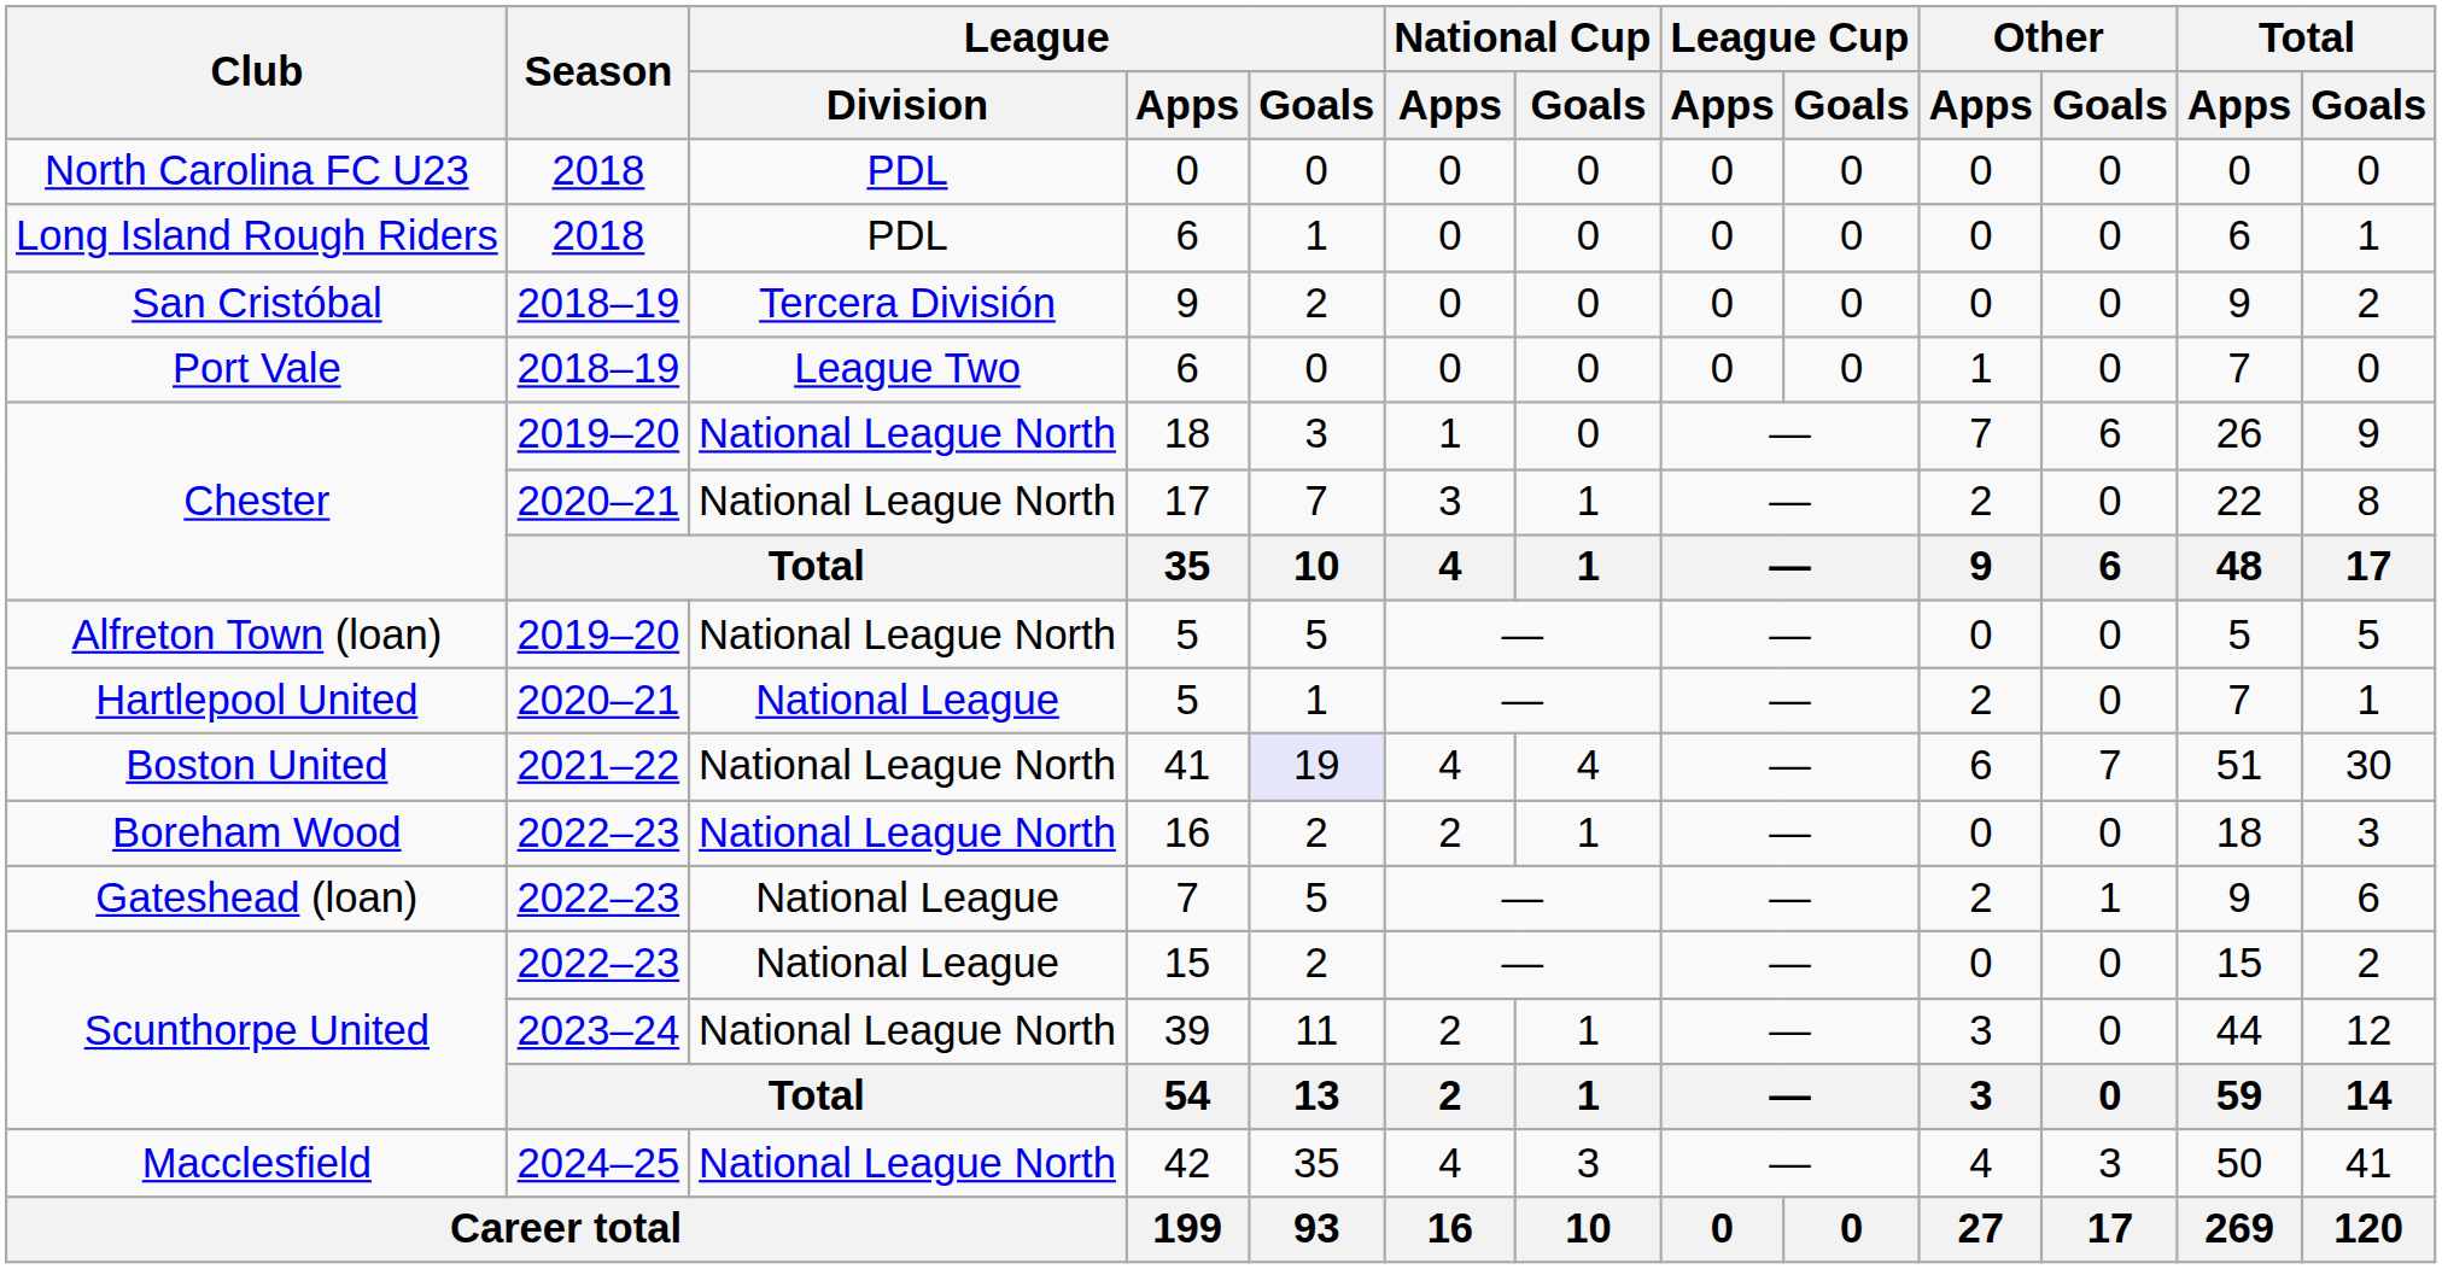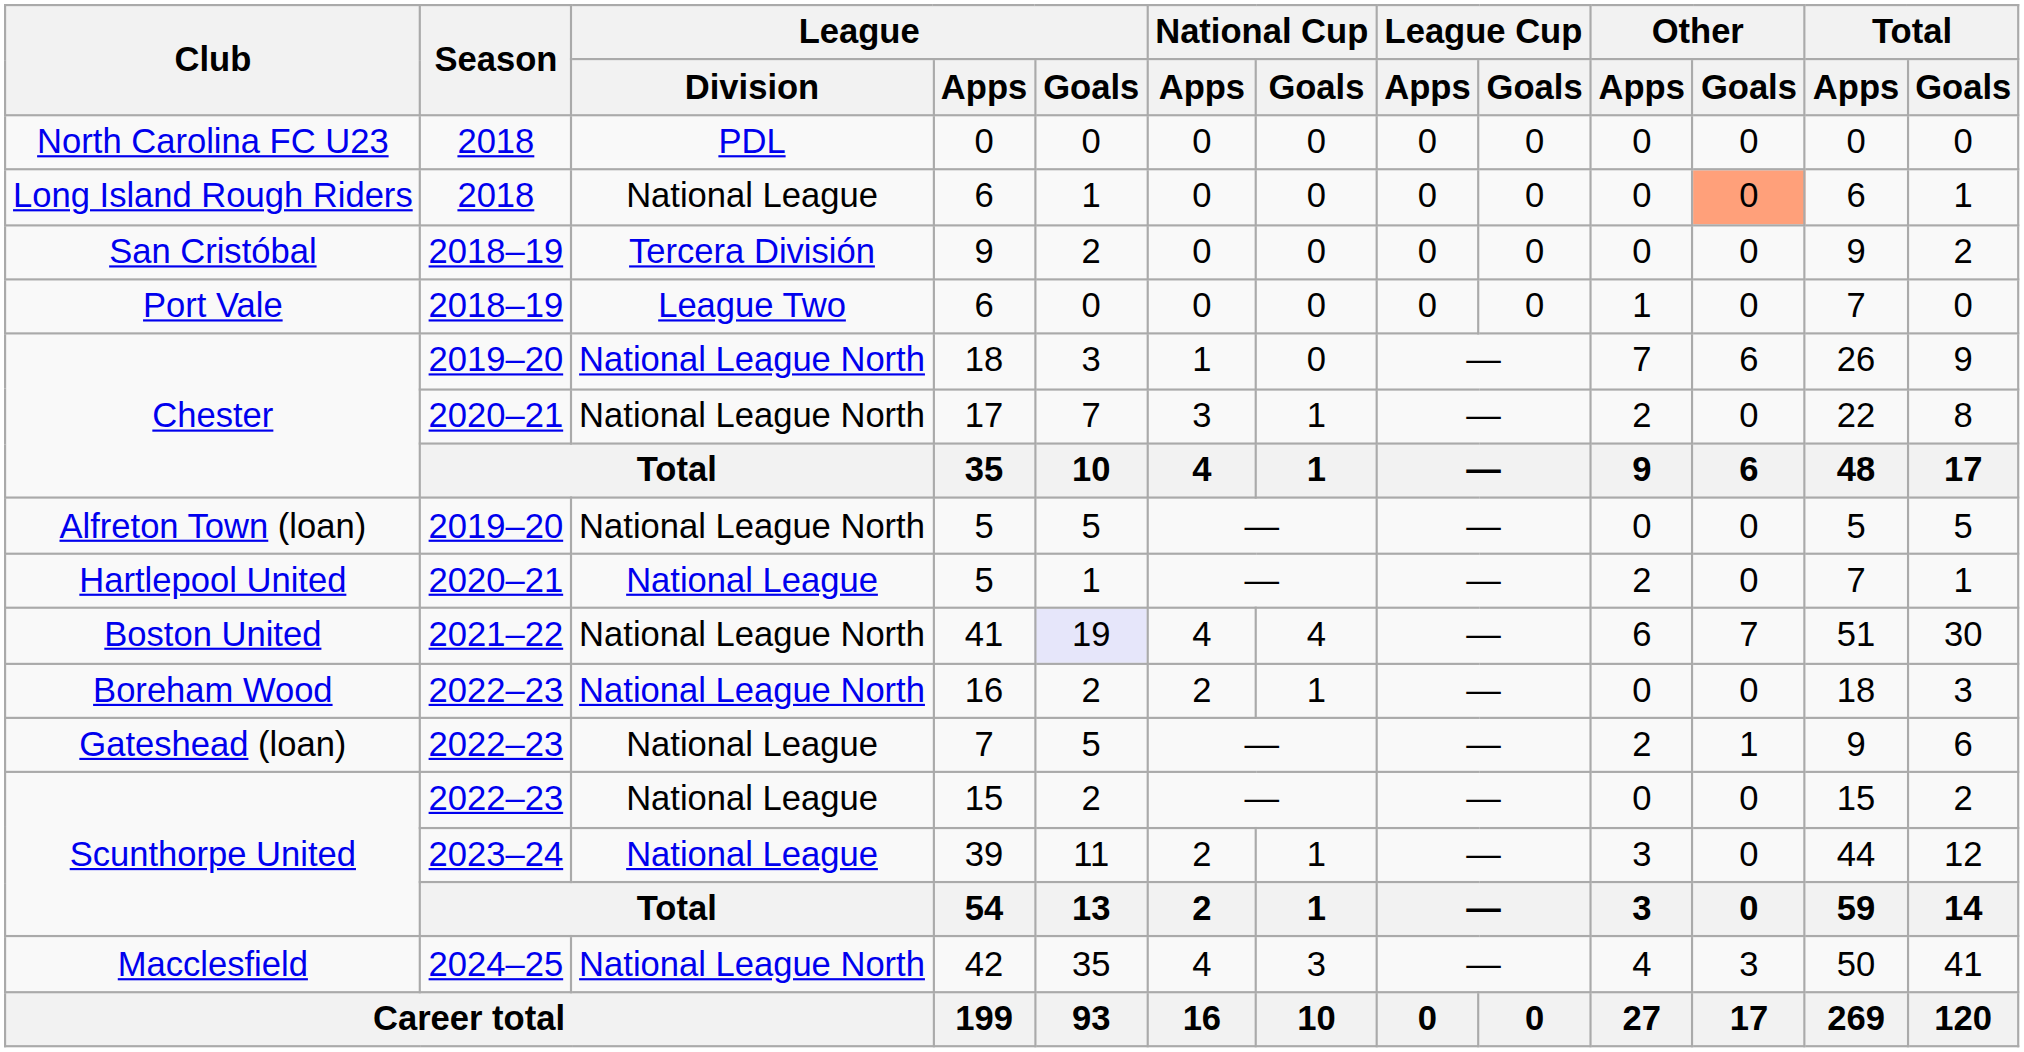 <table class="wikitable" style="text-align:center">
 <tr>
 <th rowspan="2">Club</th>
 <th rowspan="2">Season</th>
 <th colspan="3">League</th>
 <th colspan="2">National Cup</th>
 <th colspan="2">League Cup</th>
 <th colspan="2">Other</th>
 <th colspan="2">Total</th>
 </tr>
 <tr>
 <th>Division</th>
 <th>Apps</th>
 <th>Goals</th>
 <th>Apps</th>
 <th>Goals</th>
 <th>Apps</th>
 <th>Goals</th>
 <th>Apps</th>
 <th>Goals</th>
 <th>Apps</th>
 <th>Goals</th>
 </tr>
 <tr>
 <td><a href='#'>North Carolina FC U23</a></td>
 <td><a href='#'>2018</a></td>
 <td><a href='#'>PDL</a></td>
 <td>0</td>
 <td>0</td>
 <td>0</td>
 <td>0</td>
 <td>0</td>
 <td>0</td>
 <td>0</td>
 <td>0</td>
 <td>0</td>
 <td>0</td>
 </tr>
 <tr>
 <td><a href='#'>Long Island Rough Riders</a></td>
 <td><a href='#'>2018</a></td>
-<td>PDL</td>
+<td>National League</td>
 <td>6</td>
 <td>1</td>
 <td>0</td>
 <td>0</td>
 <td>0</td>
 <td>0</td>
 <td>0</td>
-<td>0</td>
+<td style="background: lightsalmon;">0</td>
 <td>6</td>
 <td>1</td>
 </tr>
 <tr>
 <td><a href='#'>San Cristóbal</a></td>
 <td><a href='#'>2018–19</a></td>
 <td><a href='#'>Tercera División</a></td>
 <td>9</td>
 <td>2</td>
 <td>0</td>
 <td>0</td>
 <td>0</td>
 <td>0</td>
 <td>0</td>
 <td>0</td>
 <td>9</td>
 <td>2</td>
 </tr>
 <tr>
 <td><a href='#'>Port Vale</a></td>
 <td><a href='#'>2018–19</a></td>
 <td><a href='#'>League Two</a></td>
 <td>6</td>
 <td>0</td>
 <td>0</td>
 <td>0</td>
 <td>0</td>
 <td>0</td>
 <td>1</td>
 <td>0</td>
 <td>7</td>
 <td>0</td>
 </tr>
 <tr>
 <td rowspan=3><a href='#'>Chester</a></td>
 <td><a href='#'>2019–20</a></td>
 <td><a href='#'>National League North</a></td>
 <td>18</td>
 <td>3</td>
 <td>1</td>
 <td>0</td>
 <td colspan=2>—</td>
 <td>7</td>
 <td>6</td>
 <td>26</td>
 <td>9</td>
 </tr>
 <tr>
 <td><a href='#'>2020–21</a></td>
 <td>National League North</td>
 <td>17</td>
 <td>7</td>
 <td>3</td>
 <td>1</td>
 <td colspan=2>—</td>
 <td>2</td>
 <td>0</td>
 <td>22</td>
 <td>8</td>
 </tr>
 <tr>
 <th colspan=2>Total</th>
 <th>35</th>
 <th>10</th>
 <th>4</th>
 <th>1</th>
 <th colspan=2>—</th>
 <th>9</th>
 <th>6</th>
 <th>48</th>
 <th>17</th>
 </tr>
 <tr>
 <td><a href='#'>Alfreton Town</a> (loan)</td>
 <td><a href='#'>2019–20</a></td>
 <td>National League North</td>
 <td>5</td>
 <td>5</td>
 <td colspan=2>—</td>
 <td colspan=2>—</td>
 <td>0</td>
 <td>0</td>
 <td>5</td>
 <td>5</td>
 </tr>
 <tr>
 <td><a href='#'>Hartlepool United</a></td>
 <td><a href='#'>2020–21</a></td>
 <td><a href='#'>National League</a></td>
 <td>5</td>
 <td>1</td>
 <td colspan=2>—</td>
 <td colspan=2>—</td>
 <td>2</td>
 <td>0</td>
 <td>7</td>
 <td>1</td>
 </tr>
 <tr>
 <td><a href='#'>Boston United</a></td>
 <td><a href='#'>2021–22</a></td>
 <td>National League North</td>
 <td>41</td>
 <td style="background: lavender;">19</td>
 <td>4</td>
 <td>4</td>
 <td colspan=2>—</td>
 <td>6</td>
 <td>7</td>
 <td>51</td>
 <td>30</td>
 </tr>
 <tr>
 <td><a href='#'>Boreham Wood</a></td>
 <td><a href='#'>2022–23</a></td>
 <td><a href='#'>National League North</a></td>
 <td>16</td>
 <td>2</td>
 <td>2</td>
 <td>1</td>
 <td colspan=2>—</td>
 <td>0</td>
 <td>0</td>
 <td>18</td>
 <td>3</td>
 </tr>
 <tr>
 <td><a href='#'>Gateshead</a> (loan)</td>
 <td><a href='#'>2022–23</a></td>
 <td>National League</td>
 <td>7</td>
 <td>5</td>
 <td colspan=2>—</td>
 <td colspan=2>—</td>
 <td>2</td>
 <td>1</td>
 <td>9</td>
 <td>6</td>
 </tr>
 <tr>
 <td rowspan=3><a href='#'>Scunthorpe United</a></td>
 <td><a href='#'>2022–23</a></td>
 <td>National League</td>
 <td>15</td>
 <td>2</td>
 <td colspan=2>—</td>
 <td colspan=2>—</td>
 <td>0</td>
 <td>0</td>
 <td>15</td>
 <td>2</td>
 </tr>
 <tr>
 <td><a href='#'>2023–24</a></td>
-<td>National League North</td>
+<td><a href='#'>National League</a></td>
 <td>39</td>
 <td>11</td>
 <td>2</td>
 <td>1</td>
 <td colspan=2>—</td>
 <td>3</td>
 <td>0</td>
 <td>44</td>
 <td>12</td>
 </tr>
 <tr>
 <th colspan=2>Total</th>
 <th>54</th>
 <th>13</th>
 <th>2</th>
 <th>1</th>
 <th colspan=2>—</th>
 <th>3</th>
 <th>0</th>
 <th>59</th>
 <th>14</th>
 </tr>
 <tr>
 <td><a href='#'>Macclesfield</a></td>
 <td><a href='#'>2024–25</a></td>
 <td><a href='#'>National League North</a></td>
 <td>42</td>
 <td>35</td>
 <td>4</td>
 <td>3</td>
 <td colspan=2>—</td>
 <td>4</td>
 <td>3</td>
 <td>50</td>
 <td>41</td>
 </tr>
 <tr>
 <th colspan="3">Career total</th>
 <th>199</th>
 <th>93</th>
 <th>16</th>
 <th>10</th>
 <th>0</th>
 <th>0</th>
 <th>27</th>
 <th>17</th>
 <th>269</th>
 <th>120</th>
 </tr>
 </table>
